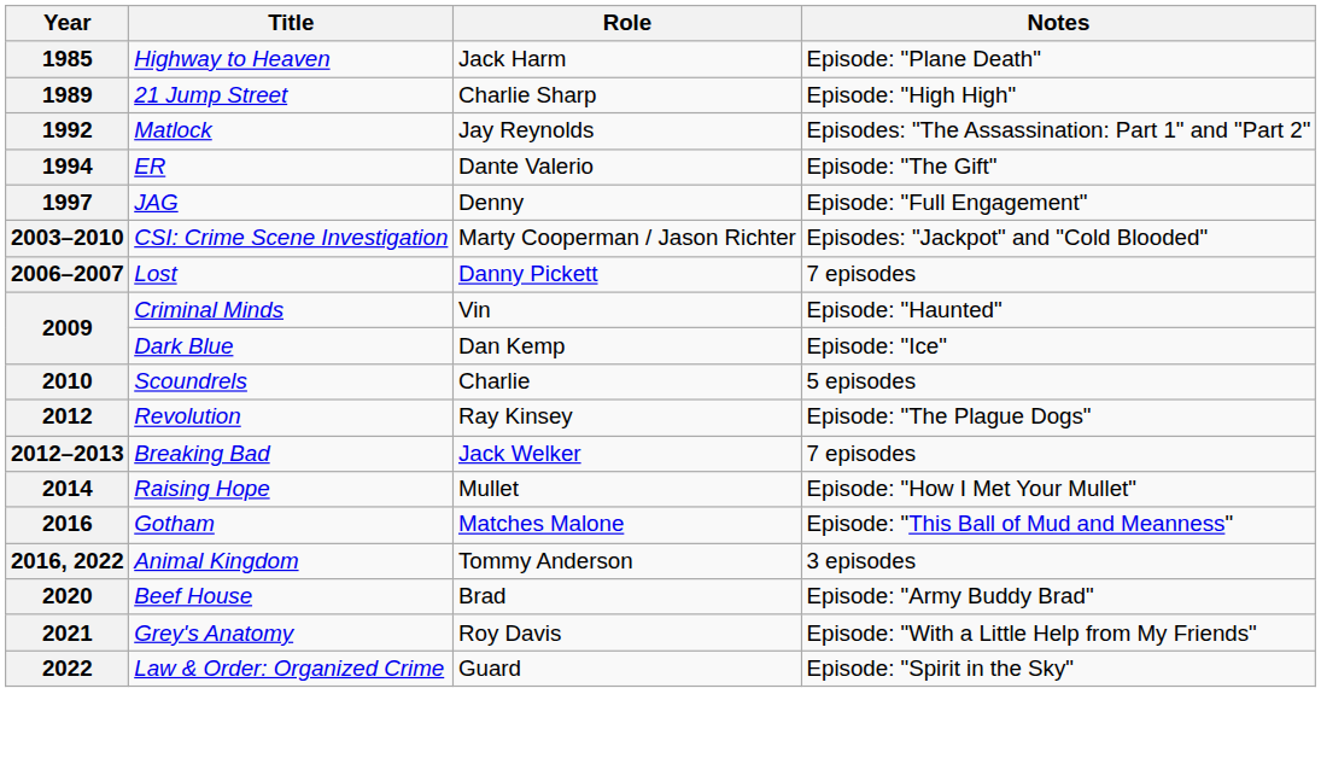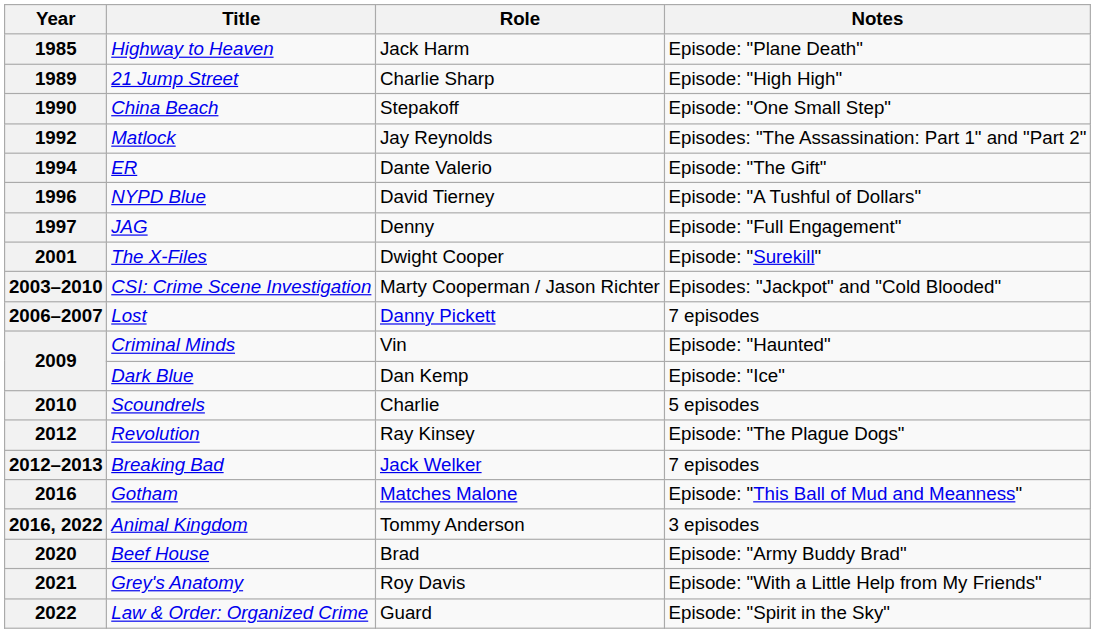 <table class="wikitable plainrowheaders sortable">
 <tr>
 <th scope="col">Year</th>
 <th scope="col">Title</th>
 <th scope="col">Role</th>
 <th scope="col" class="unsortable">Notes</th>
 </tr>
 <tr>
 <th scope="row">1985</th>
 <td><em><a href='#'>Highway to Heaven</a></em></td>
 <td>Jack Harm</td>
 <td>Episode: "Plane Death"</td>
 </tr>
 <tr>
 <th scope="row">1989</th>
 <td><em><a href='#'>21 Jump Street</a></em></td>
 <td>Charlie Sharp</td>
 <td>Episode: "High High"</td>
 </tr>
 <tr>
+<th scope="row">1990</th>
+<td><em><a href='#'>China Beach</a></em></td>
+<td>Stepakoff</td>
+<td>Episode: "One Small Step"</td>
+</tr>
+<tr>
 <th scope="row">1992</th>
 <td><em><a href='#'>Matlock</a></em></td>
 <td>Jay Reynolds</td>
 <td>Episodes: "The Assassination: Part 1" and "Part 2"</td>
 </tr>
 <tr>
 <th scope="row">1994</th>
 <td><em><a href='#'>ER</a></em></td>
 <td>Dante Valerio</td>
 <td>Episode: "The Gift"</td>
 </tr>
 <tr>
+<th scope="row">1996</th>
+<td><em><a href='#'>NYPD Blue</a></em></td>
+<td>David Tierney</td>
+<td>Episode: "A Tushful of Dollars"</td>
+</tr>
+<tr>
 <th scope="row">1997</th>
 <td><em><a href='#'>JAG</a></em></td>
 <td>Denny</td>
 <td>Episode: "Full Engagement"</td>
+</tr>
+<tr>
+<th scope="row">2001</th>
+<td><em><a href='#'>The X-Files</a></em></td>
+<td>Dwight Cooper</td>
+<td>Episode: "<a href='#'>Surekill</a>"</td>
 </tr>
 <tr>
 <th scope="row">2003–2010</th>
 <td><em><a href='#'>CSI: Crime Scene Investigation</a></em></td>
 <td>Marty Cooperman / Jason Richter</td>
 <td>Episodes: "Jackpot" and "Cold Blooded"</td>
 </tr>
 <tr>
 <th scope="row">2006–2007</th>
 <td><em><a href='#'>Lost</a></em></td>
 <td><a href='#'>Danny Pickett</a></td>
 <td>7 episodes</td>
 </tr>
 <tr>
 <th scope="row" rowspan="2">2009</th>
 <td><em><a href='#'>Criminal Minds</a></em></td>
 <td>Vin</td>
 <td>Episode: "Haunted"</td>
 </tr>
 <tr>
 <td><em><a href='#'>Dark Blue</a></em></td>
 <td>Dan Kemp</td>
 <td>Episode: "Ice"</td>
 </tr>
 <tr>
 <th scope="row">2010</th>
 <td><em><a href='#'>Scoundrels</a></em></td>
 <td>Charlie</td>
 <td>5 episodes</td>
 </tr>
 <tr>
 <th scope="row">2012</th>
 <td><em><a href='#'>Revolution</a></em></td>
 <td>Ray Kinsey</td>
 <td>Episode: "The Plague Dogs"</td>
 </tr>
 <tr>
 <th scope="row">2012–2013</th>
 <td><em><a href='#'>Breaking Bad</a></em></td>
 <td><a href='#'>Jack Welker</a></td>
 <td>7 episodes</td>
 </tr>
 <tr>
-<th scope="row">2014</th>
-<td><em><a href='#'>Raising Hope</a></em></td>
-<td>Mullet</td>
-<td>Episode: "How I Met Your Mullet"</td>
-</tr>
-<tr>
 <th scope="row">2016</th>
 <td><em><a href='#'>Gotham</a></em></td>
 <td><a href='#'>Matches Malone</a></td>
 <td>Episode: "<a href='#'>This Ball of Mud and Meanness</a>"</td>
 </tr>
 <tr>
 <th scope="row">2016, 2022</th>
 <td><em><a href='#'>Animal Kingdom</a></em></td>
 <td>Tommy Anderson</td>
 <td>3 episodes</td>
 </tr>
 <tr>
 <th scope="row">2020</th>
 <td><em><a href='#'>Beef House</a></em></td>
 <td>Brad</td>
 <td>Episode: "Army Buddy Brad"</td>
 </tr>
 <tr>
 <th scope="row">2021</th>
 <td><em><a href='#'>Grey's Anatomy</a></em></td>
 <td>Roy Davis</td>
 <td>Episode: "With a Little Help from My Friends"</td>
 </tr>
 <tr>
 <th scope="row">2022</th>
 <td><em><a href='#'>Law & Order: Organized Crime</a></em></td>
 <td>Guard</td>
 <td>Episode: "Spirit in the Sky"</td>
 </tr>
 </table>
